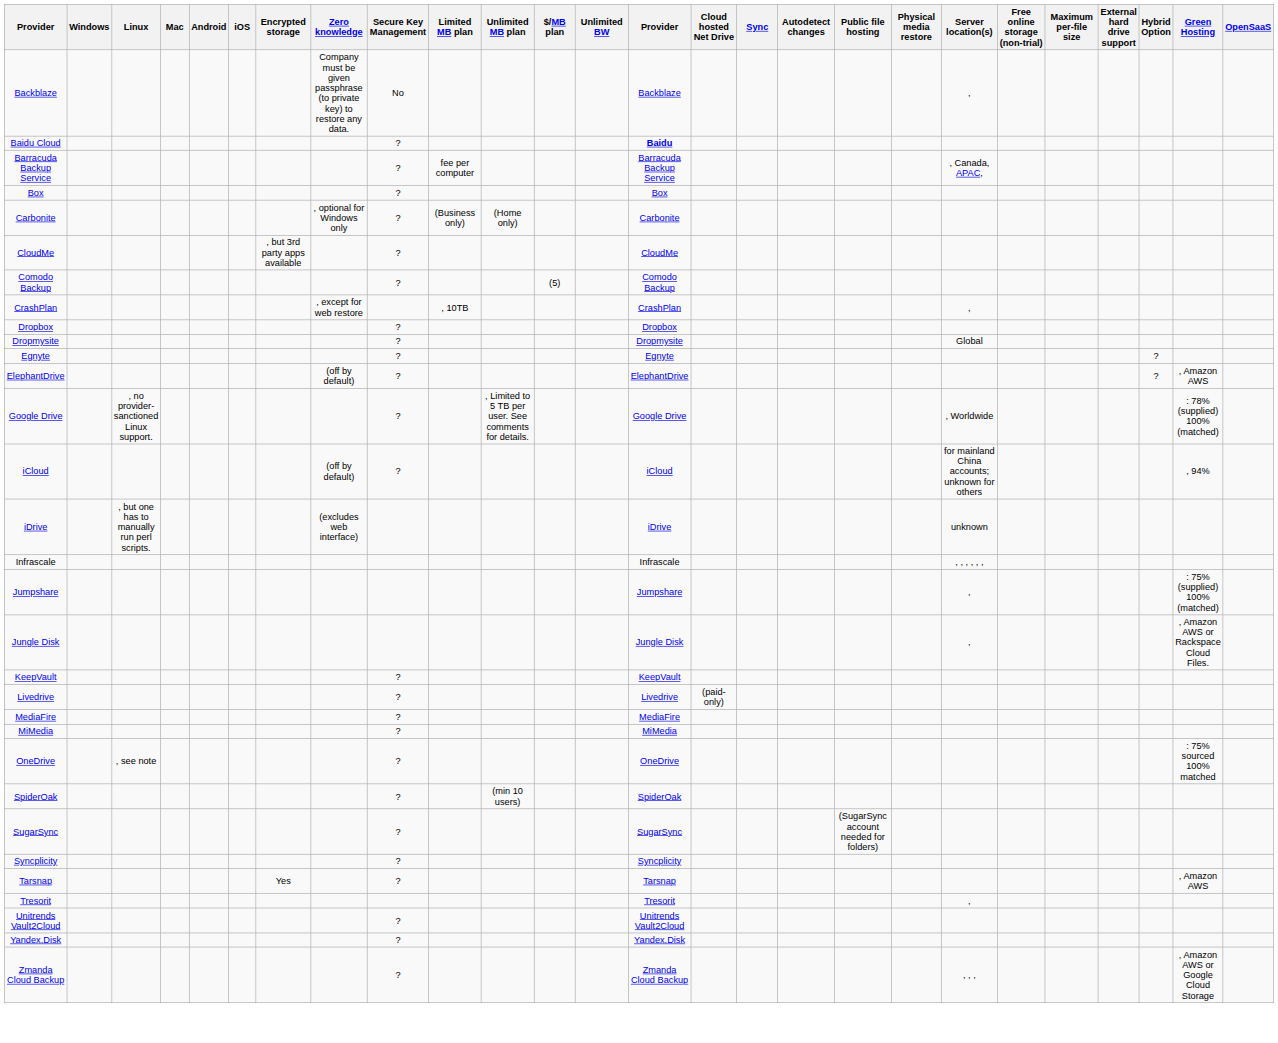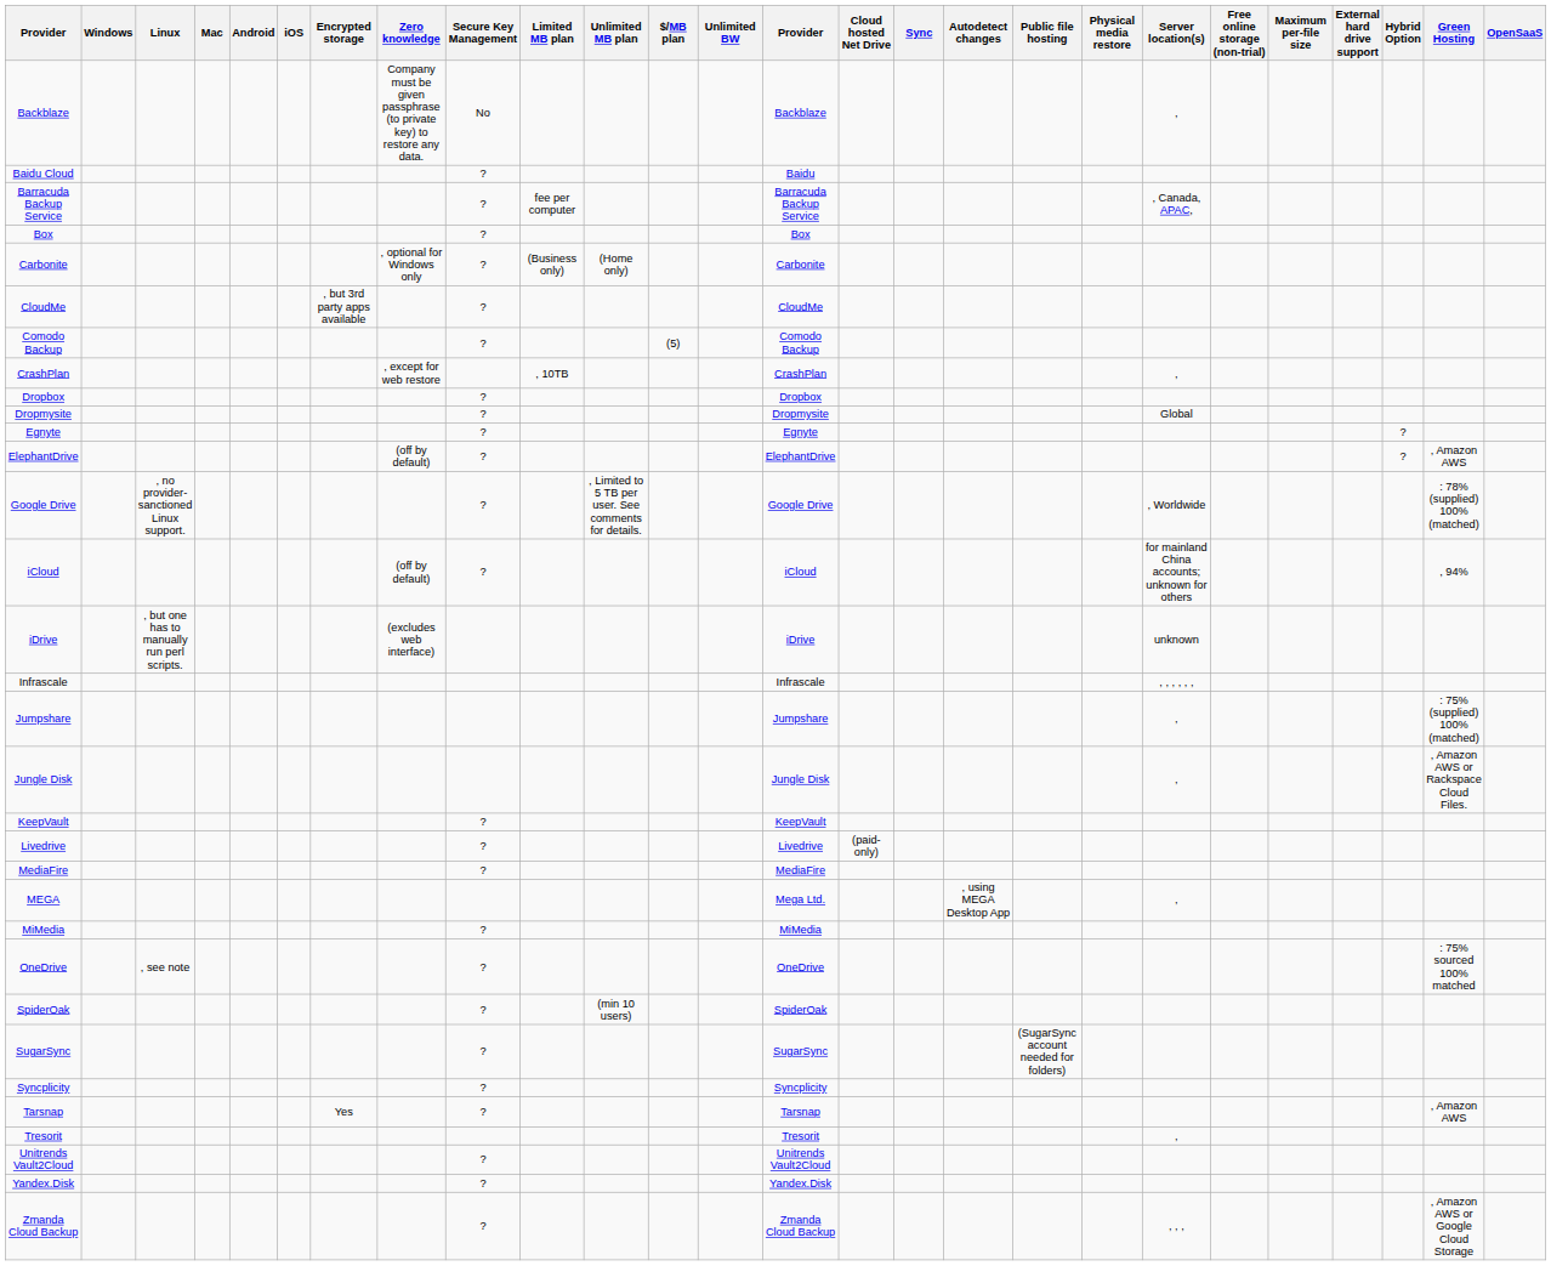 <table class="wikitable sortable sort-under sticky-header" style="font-size: 90%; width: 100%; text-align: center">
 <tr>
 <th style="width:5%;">Provider</th>
 <th style="width:3%;">Windows</th>
 <th style="width:3%;">Linux</th>
 <th style="width:3%;">Mac</th>
 <th style="width:3%;">Android</th>
 <th style="width:3%;">iOS</th>
 <th style="width:5%;">Encrypted storage</th>
 <th style="width:5%;"><a href='#'>Zero knowledge</a></th>
 <th style="width:5%;">Secure Key Management</th>
 <th style="width:5%;">Limited <a href='#'>MB</a> plan</th>
 <th style="width:5%;">Unlimited <a href='#'>MB</a> plan</th>
 <th style="width:5%;">$/<a href='#'>MB</a> plan</th>
 <th style="width:5%;">Unlimited <a href='#'>BW</a> </th>
 <th style="width:5%;">Provider</th>
 <th style="width:5%;">Cloud hosted Net Drive</th>
 <th style="width:5%;"><a href='#'>Sync</a></th>
 <th style="width:5%;">Autodetect changes</th>
 <th style="width:5%;">Public file hosting</th>
 <th style="width:5%;">Physical media restore</th>
 <th style="width:5%;">Server location(s)</th>
 <th style="width:5%;">Free online storage (non-trial)</th>
 <th style="width:5%;">Maximum per-file size</th>
 <th style="width:5%;">External hard drive support</th>
 <th style="width:5%;">Hybrid Option</th>
 <th style="width:5%;"><a href='#'>Green Hosting</a></th>
 <th style="width:5%;"><a href='#'>OpenSaaS</a></th>
 </tr>
 <tr>
 <td><a href='#'>Backblaze</a></td>
 <td></td>
 <td></td>
 <td></td>
 <td></td>
 <td></td>
 <td></td>
 <td> Company must be given passphrase (to private key) to restore any data.</td>
 <td>No</td>
 <td></td>
 <td></td>
 <td></td>
 <td></td>
 <td><a href='#'>Backblaze</a></td>
 <td></td>
 <td></td>
 <td></td>
 <td></td>
 <td></td>
 <td>, </td>
 <td></td>
 <td></td>
 <td></td>
 <td></td>
 <td></td>
 <td></td>
 </tr>
 <tr>
 <td><a href='#'>Baidu Cloud</a></td>
 <td></td>
 <td></td>
 <td></td>
 <td></td>
 <td></td>
 <td></td>
 <td></td>
 <td>?</td>
 <td></td>
 <td></td>
 <td></td>
 <td></td>
-<td><strong><a href='#'>Baidu</a></strong></td>
+<td><a href='#'>Baidu</a></td>
 <td></td>
 <td></td>
 <td></td>
 <td></td>
 <td></td>
 <td></td>
 <td></td>
 <td></td>
 <td></td>
 <td></td>
 <td></td>
 <td></td>
 </tr>
 <tr>
 <td><a href='#'>Barracuda Backup Service</a></td>
 <td></td>
 <td></td>
 <td></td>
 <td></td>
 <td></td>
 <td></td>
 <td></td>
 <td>?</td>
 <td> fee per computer</td>
 <td></td>
 <td></td>
 <td></td>
 <td><a href='#'>Barracuda Backup Service</a></td>
 <td></td>
 <td></td>
 <td></td>
 <td></td>
 <td></td>
 <td>, Canada, <a href='#'>APAC</a>, </td>
 <td></td>
 <td></td>
 <td></td>
 <td></td>
 <td></td>
 <td></td>
 </tr>
 <tr>
 <td><a href='#'>Box</a></td>
 <td></td>
 <td></td>
 <td></td>
 <td></td>
 <td></td>
 <td></td>
 <td></td>
 <td>?</td>
 <td></td>
 <td></td>
 <td></td>
 <td></td>
 <td><a href='#'>Box</a></td>
 <td></td>
 <td></td>
 <td></td>
 <td></td>
 <td></td>
 <td></td>
 <td></td>
 <td></td>
 <td></td>
 <td></td>
 <td></td>
 <td></td>
 </tr>
 <tr>
 <td><a href='#'>Carbonite</a></td>
 <td></td>
 <td></td>
 <td></td>
 <td></td>
 <td></td>
 <td></td>
 <td>, optional for Windows only</td>
 <td>?</td>
 <td> (Business only)</td>
 <td> (Home only)</td>
 <td></td>
 <td></td>
 <td><a href='#'>Carbonite</a></td>
 <td></td>
 <td></td>
 <td></td>
 <td></td>
 <td></td>
 <td></td>
 <td></td>
 <td></td>
 <td></td>
 <td></td>
 <td></td>
 <td></td>
 </tr>
 <tr>
 <td><a href='#'>CloudMe</a></td>
 <td></td>
 <td></td>
 <td></td>
 <td></td>
 <td></td>
 <td>, but 3rd party apps available</td>
 <td></td>
 <td>?</td>
 <td></td>
 <td></td>
 <td></td>
 <td></td>
 <td><a href='#'>CloudMe</a></td>
 <td></td>
 <td></td>
 <td></td>
 <td></td>
 <td></td>
 <td></td>
 <td></td>
 <td></td>
 <td></td>
 <td></td>
 <td></td>
 <td></td>
 </tr>
 <tr>
 <td><a href='#'>Comodo Backup</a></td>
 <td></td>
 <td></td>
 <td></td>
 <td></td>
 <td></td>
 <td></td>
 <td></td>
 <td>?</td>
 <td></td>
 <td></td>
 <td> (5)</td>
 <td></td>
 <td><a href='#'>Comodo Backup</a></td>
 <td></td>
 <td></td>
 <td></td>
 <td></td>
 <td></td>
 <td></td>
 <td></td>
 <td></td>
 <td></td>
 <td></td>
 <td></td>
 <td></td>
 </tr>
 <tr>
 <td><a href='#'>CrashPlan</a></td>
 <td></td>
 <td></td>
 <td></td>
 <td></td>
 <td></td>
 <td></td>
 <td>, except for web restore</td>
 <td></td>
 <td>, 10TB</td>
 <td></td>
 <td></td>
 <td></td>
 <td><a href='#'>CrashPlan</a></td>
 <td></td>
 <td></td>
 <td></td>
 <td></td>
 <td></td>
 <td>, </td>
 <td></td>
 <td></td>
 <td></td>
 <td></td>
 <td></td>
 <td></td>
 </tr>
 <tr>
 <td><a href='#'>Dropbox</a></td>
 <td></td>
 <td></td>
 <td></td>
 <td></td>
 <td></td>
 <td></td>
 <td></td>
 <td>?</td>
 <td></td>
 <td></td>
 <td></td>
 <td></td>
 <td><a href='#'>Dropbox</a></td>
 <td></td>
 <td></td>
 <td></td>
 <td></td>
 <td></td>
 <td></td>
 <td></td>
 <td></td>
 <td></td>
 <td></td>
 <td></td>
 <td></td>
 </tr>
 <tr>
 <td><a href='#'>Dropmysite</a></td>
 <td></td>
 <td></td>
 <td></td>
 <td></td>
 <td></td>
 <td></td>
 <td></td>
 <td>?</td>
 <td></td>
 <td></td>
 <td></td>
 <td></td>
 <td><a href='#'>Dropmysite</a></td>
 <td></td>
 <td></td>
 <td></td>
 <td></td>
 <td></td>
 <td>Global</td>
 <td></td>
 <td></td>
 <td></td>
 <td></td>
 <td></td>
 <td></td>
 </tr>
 <tr>
 <td><a href='#'>Egnyte</a></td>
 <td></td>
 <td></td>
 <td></td>
 <td></td>
 <td></td>
 <td></td>
 <td></td>
 <td>?</td>
 <td></td>
 <td></td>
 <td></td>
 <td></td>
 <td><a href='#'>Egnyte</a></td>
 <td></td>
 <td></td>
 <td></td>
 <td></td>
 <td></td>
 <td></td>
 <td></td>
 <td></td>
 <td></td>
 <td>?</td>
 <td></td>
 <td></td>
 </tr>
 <tr>
 <td><a href='#'>ElephantDrive</a></td>
 <td></td>
 <td></td>
 <td></td>
 <td></td>
 <td></td>
 <td></td>
 <td> (off by default)</td>
 <td>?</td>
 <td></td>
 <td></td>
 <td></td>
 <td></td>
 <td><a href='#'>ElephantDrive</a></td>
 <td></td>
 <td></td>
 <td></td>
 <td></td>
 <td></td>
 <td></td>
 <td></td>
 <td></td>
 <td></td>
 <td>?</td>
 <td>, Amazon AWS</td>
 <td></td>
 </tr>
 <tr>
 <td><a href='#'>Google Drive</a></td>
 <td></td>
 <td>, no provider-sanctioned Linux support.</td>
 <td></td>
 <td></td>
 <td></td>
 <td></td>
 <td></td>
 <td>?</td>
 <td></td>
 <td>, Limited to 5 TB per user. See comments for details.</td>
 <td></td>
 <td></td>
 <td><a href='#'>Google Drive</a></td>
 <td></td>
 <td></td>
 <td></td>
 <td></td>
 <td></td>
 <td>, Worldwide</td>
 <td></td>
 <td></td>
 <td></td>
 <td></td>
 <td>: 78% (supplied)  100% (matched)</td>
 <td></td>
 </tr>
 <tr>
 <td><a href='#'>iCloud</a></td>
 <td></td>
 <td></td>
 <td></td>
 <td></td>
 <td></td>
 <td></td>
 <td> (off by default)</td>
 <td>?</td>
 <td></td>
 <td></td>
 <td></td>
 <td></td>
 <td><a href='#'>iCloud</a></td>
 <td></td>
 <td></td>
 <td></td>
 <td></td>
 <td></td>
 <td> for mainland China accounts;<br>unknown for others</td>
 <td></td>
 <td></td>
 <td></td>
 <td></td>
 <td>, 94%</td>
 <td></td>
 </tr>
 <tr>
 <td><a href='#'>iDrive</a></td>
 <td></td>
 <td>, but one has to manually run perl scripts.</td>
 <td></td>
 <td></td>
 <td></td>
 <td></td>
 <td> (excludes web interface)</td>
 <td></td>
 <td></td>
 <td></td>
 <td></td>
 <td></td>
 <td><a href='#'>iDrive</a></td>
 <td></td>
 <td></td>
 <td></td>
 <td></td>
 <td></td>
 <td>unknown</td>
 <td></td>
 <td></td>
 <td></td>
 <td></td>
 <td></td>
 <td></td>
 </tr>
 <tr>
 <td>Infrascale</td>
 <td></td>
 <td></td>
 <td></td>
 <td></td>
 <td></td>
 <td></td>
 <td></td>
 <td></td>
 <td></td>
 <td></td>
 <td></td>
 <td></td>
 <td>Infrascale</td>
 <td></td>
 <td></td>
 <td></td>
 <td></td>
 <td></td>
 <td>, , , , , , </td>
 <td></td>
 <td></td>
 <td></td>
 <td></td>
 <td></td>
 <td></td>
 </tr>
 <tr>
 <td><a href='#'>Jumpshare</a></td>
 <td></td>
 <td></td>
 <td></td>
 <td></td>
 <td></td>
 <td></td>
 <td></td>
 <td></td>
 <td></td>
 <td></td>
 <td></td>
 <td></td>
 <td><a href='#'>Jumpshare</a></td>
 <td></td>
 <td></td>
 <td></td>
 <td></td>
 <td></td>
 <td>, </td>
 <td></td>
 <td></td>
 <td></td>
 <td></td>
 <td>: 75% (supplied) 100% (matched)</td>
 </tr>
 <tr>
 <td><a href='#'>Jungle Disk</a></td>
 <td></td>
 <td></td>
 <td></td>
 <td></td>
 <td></td>
 <td></td>
 <td></td>
 <td></td>
 <td></td>
 <td></td>
 <td></td>
 <td></td>
 <td><a href='#'>Jungle Disk</a></td>
 <td></td>
 <td></td>
 <td></td>
 <td></td>
 <td></td>
 <td>, </td>
 <td></td>
 <td></td>
 <td></td>
 <td></td>
 <td>, Amazon AWS or Rackspace Cloud Files.</td>
 <td></td>
 </tr>
 <tr>
 <td><a href='#'>KeepVault</a></td>
 <td></td>
 <td></td>
 <td></td>
 <td></td>
 <td></td>
 <td></td>
 <td></td>
 <td>?</td>
 <td></td>
 <td></td>
 <td></td>
 <td></td>
 <td><a href='#'>KeepVault</a></td>
 <td></td>
 <td></td>
 <td></td>
 <td></td>
 <td></td>
 <td></td>
 <td></td>
 <td></td>
 <td></td>
 <td></td>
 <td></td>
 <td></td>
 </tr>
 <tr>
 <td><a href='#'>Livedrive</a></td>
 <td></td>
 <td></td>
 <td></td>
 <td></td>
 <td></td>
 <td></td>
 <td></td>
 <td>?</td>
 <td></td>
 <td></td>
 <td></td>
 <td></td>
 <td><a href='#'>Livedrive</a></td>
 <td> (paid-only)</td>
 <td></td>
 <td></td>
 <td></td>
 <td></td>
 <td></td>
 <td></td>
 <td></td>
 <td></td>
 <td></td>
 <td></td>
 <td></td>
 </tr>
 <tr>
 <td><a href='#'>MediaFire</a></td>
 <td></td>
 <td></td>
 <td></td>
 <td></td>
 <td></td>
 <td></td>
 <td></td>
 <td>?</td>
 <td></td>
 <td></td>
 <td></td>
 <td></td>
 <td><a href='#'>MediaFire</a></td>
 <td></td>
 <td></td>
 <td></td>
 <td></td>
 <td></td>
 <td></td>
 <td></td>
 <td></td>
 <td></td>
 <td></td>
 <td></td>
 <td></td>
 </tr>
 <tr>
+<td><a href='#'>MEGA</a></td>
+<td></td>
+<td></td>
+<td></td>
+<td></td>
+<td></td>
+<td></td>
+<td></td>
+<td></td>
+<td></td>
+<td></td>
+<td></td>
+<td></td>
+<td><a href='#'>Mega Ltd.</a></td>
+<td></td>
+<td></td>
+<td>, using MEGA Desktop App</td>
+<td></td>
+<td></td>
+<td>, </td>
+<td></td>
+<td></td>
+<td></td>
+<td></td>
+<td></td>
+<td></td>
+</tr>
+<tr>
 <td><a href='#'>MiMedia</a></td>
 <td></td>
 <td></td>
 <td></td>
 <td></td>
 <td></td>
 <td></td>
 <td></td>
 <td>?</td>
 <td></td>
 <td></td>
 <td></td>
 <td></td>
 <td><a href='#'>MiMedia</a></td>
 <td></td>
 <td></td>
 <td></td>
 <td></td>
 <td></td>
 <td></td>
 <td></td>
 <td></td>
 <td></td>
 <td></td>
 <td></td>
 <td></td>
 </tr>
 <tr>
 <td><a href='#'>OneDrive</a></td>
 <td></td>
 <td>, see note</td>
 <td></td>
 <td></td>
 <td></td>
 <td></td>
 <td></td>
 <td>?</td>
 <td></td>
 <td></td>
 <td></td>
 <td></td>
 <td><a href='#'>OneDrive</a></td>
 <td></td>
 <td></td>
 <td></td>
 <td></td>
 <td></td>
 <td></td>
 <td></td>
 <td></td>
 <td></td>
 <td></td>
 <td>: 75% sourced 100% matched</td>
 <td></td>
 </tr>
 <tr>
 <td><a href='#'>SpiderOak</a></td>
 <td></td>
 <td></td>
 <td></td>
 <td></td>
 <td></td>
 <td></td>
 <td></td>
 <td>?</td>
 <td></td>
 <td> (min 10 users)</td>
 <td></td>
 <td></td>
 <td><a href='#'>SpiderOak</a></td>
 <td></td>
 <td></td>
 <td></td>
 <td></td>
 <td></td>
 <td></td>
 <td></td>
 <td></td>
 <td></td>
 <td></td>
 <td></td>
 <td></td>
 </tr>
 <tr>
 <td><a href='#'>SugarSync</a></td>
 <td></td>
 <td></td>
 <td></td>
 <td></td>
 <td></td>
 <td></td>
 <td></td>
 <td>?</td>
 <td></td>
 <td></td>
 <td></td>
 <td></td>
 <td><a href='#'>SugarSync</a></td>
 <td></td>
 <td></td>
 <td></td>
 <td> (SugarSync account needed for folders)</td>
 <td></td>
 <td></td>
 <td></td>
 <td></td>
 <td></td>
 <td></td>
 <td></td>
 <td></td>
 </tr>
 <tr>
 <td><a href='#'>Syncplicity</a></td>
 <td></td>
 <td></td>
 <td></td>
 <td></td>
 <td></td>
 <td></td>
 <td></td>
 <td>?</td>
 <td></td>
 <td></td>
 <td></td>
 <td></td>
 <td><a href='#'>Syncplicity</a></td>
 <td></td>
 <td></td>
 <td></td>
 <td></td>
 <td></td>
 <td></td>
 <td></td>
 <td></td>
 <td></td>
 <td></td>
 <td></td>
 <td></td>
 </tr>
 <tr>
 <td><a href='#'>Tarsnap</a></td>
 <td></td>
 <td></td>
 <td></td>
 <td></td>
 <td></td>
 <td>Yes</td>
 <td></td>
 <td>?</td>
 <td></td>
 <td></td>
 <td></td>
 <td></td>
 <td><a href='#'>Tarsnap</a></td>
 <td></td>
 <td></td>
 <td></td>
 <td></td>
 <td></td>
 <td></td>
 <td></td>
 <td></td>
 <td></td>
 <td></td>
 <td>, Amazon AWS</td>
 <td></td>
 </tr>
 <tr>
 <td><a href='#'>Tresorit</a></td>
 <td></td>
 <td></td>
 <td></td>
 <td></td>
 <td></td>
 <td></td>
 <td></td>
 <td></td>
 <td></td>
 <td></td>
 <td></td>
 <td></td>
 <td><a href='#'>Tresorit</a></td>
 <td></td>
 <td></td>
 <td></td>
 <td></td>
 <td></td>
 <td>, </td>
 <td></td>
 <td></td>
 <td></td>
 <td></td>
 <td></td>
 <td></td>
 </tr>
 <tr>
 <td><a href='#'>Unitrends Vault2Cloud</a></td>
 <td></td>
 <td></td>
 <td></td>
 <td></td>
 <td></td>
 <td></td>
 <td></td>
 <td>?</td>
 <td></td>
 <td></td>
 <td></td>
 <td></td>
 <td><a href='#'>Unitrends Vault2Cloud</a></td>
 <td></td>
 <td></td>
 <td></td>
 <td></td>
 <td></td>
 <td></td>
 <td></td>
 <td></td>
 <td></td>
 <td></td>
 <td></td>
 <td></td>
 </tr>
 <tr>
 <td><a href='#'>Yandex.Disk</a></td>
 <td></td>
 <td></td>
 <td></td>
 <td></td>
 <td></td>
 <td></td>
 <td></td>
 <td>?</td>
 <td></td>
 <td></td>
 <td></td>
 <td></td>
 <td><a href='#'>Yandex.Disk</a></td>
 <td></td>
 <td></td>
 <td></td>
 <td></td>
 <td></td>
 <td></td>
 <td></td>
 <td></td>
 <td></td>
 <td></td>
 <td></td>
 <td></td>
 </tr>
 <tr>
 <td><a href='#'>Zmanda Cloud Backup</a></td>
 <td></td>
 <td></td>
 <td></td>
 <td></td>
 <td></td>
 <td></td>
 <td></td>
 <td>?</td>
 <td></td>
 <td></td>
 <td></td>
 <td></td>
 <td><a href='#'>Zmanda Cloud Backup</a></td>
 <td></td>
 <td></td>
 <td></td>
 <td></td>
 <td></td>
 <td>, , , </td>
 <td></td>
 <td></td>
 <td></td>
 <td></td>
 <td>, Amazon AWS or Google Cloud Storage</td>
 </tr>
 </table>
